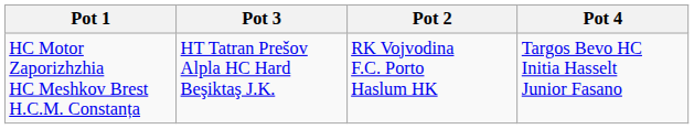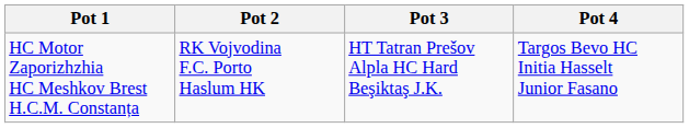 <table class="wikitable">
 <tr>
 <th width=15%>Pot 1</th>
+<th width=15%>Pot 2</th>
 <th width=15%>Pot 3</th>
-<th width=15%>Pot 2</th>
 <th width=15%>Pot 4</th>
 </tr>
 <tr>
 <td valign="top"> <a href='#'>HC Motor Zaporizhzhia</a><br> <a href='#'>HC Meshkov Brest</a><br> <a href='#'>H.C.M. Constanța</a></td>
+<td valign="top"> <a href='#'>RK Vojvodina</a><br> <a href='#'>F.C. Porto</a><br> <a href='#'>Haslum HK</a></td>
 <td valign="top"> <a href='#'>HT Tatran Prešov</a><br> <a href='#'>Alpla HC Hard</a><br> <a href='#'>Beşiktaş J.K.</a></td>
-<td valign="top"> <a href='#'>RK Vojvodina</a><br> <a href='#'>F.C. Porto</a><br> <a href='#'>Haslum HK</a></td>
 <td valign="top"> <a href='#'>Targos Bevo HC</a><br> <a href='#'>Initia Hasselt</a><br> <a href='#'>Junior Fasano</a></td>
 </tr>
 </table>
